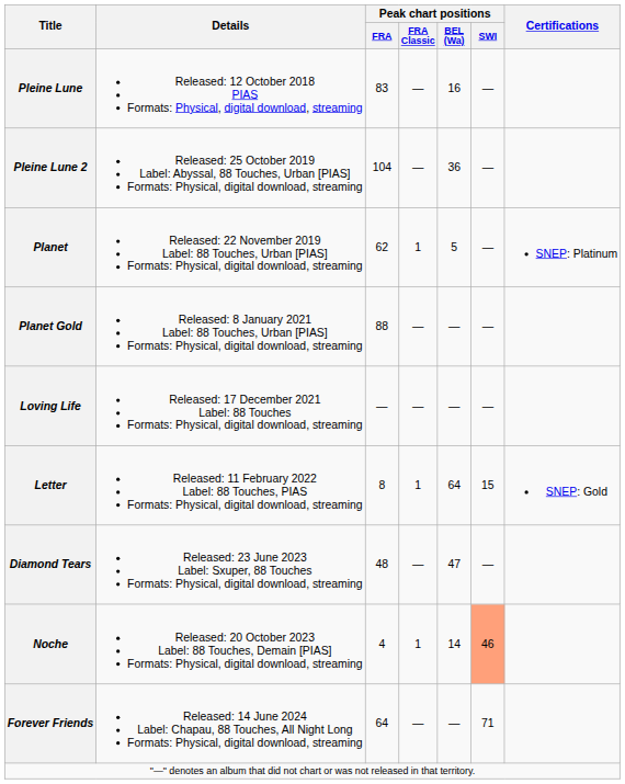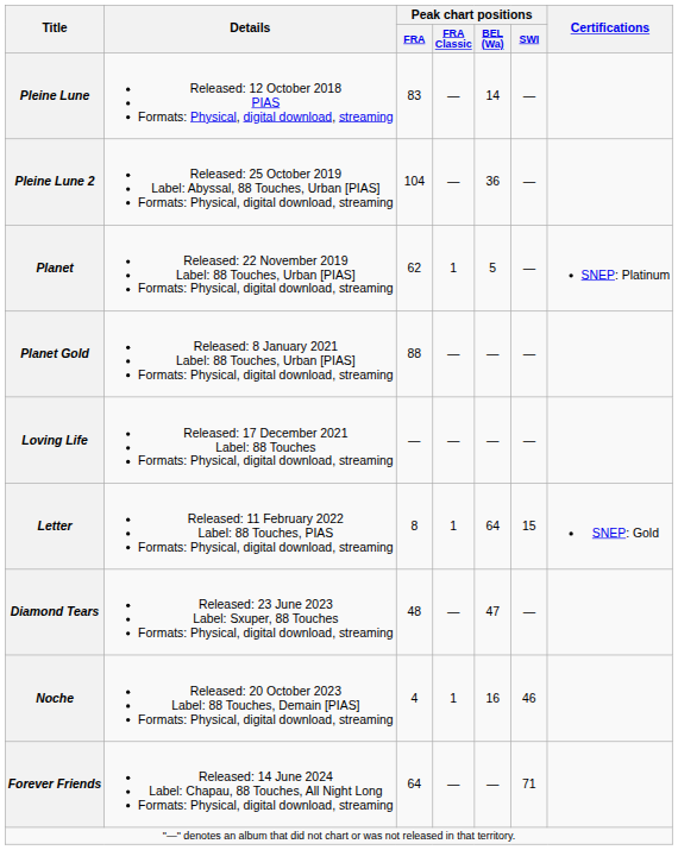 <table class="wikitable plainrowheaders" style="text-align:center;">
 <tr>
 <th scope="col" rowspan="2">Title</th>
 <th scope="col" rowspan="2">Details</th>
 <th scope="col" colspan="4">Peak chart positions</th>
 <th scope="col" rowspan="2"><a href='#'>Certifications</a></th>
 </tr>
 <tr>
 <th scope="col" style="width:3em;font-size:85%;"><a href='#'>FRA</a><br></th>
 <th scope="col" style="width:3em;font-size:85%;"><a href='#'>FRA<br>Classic</a><br></th>
 <th scope="col" style="width:3em;font-size:85%;"><a href='#'>BEL<br>(Wa)</a><br></th>
 <th scope="col" style="width:3em;font-size:85%;"><a href='#'>SWI</a><br></th>
 </tr>
 <tr>
 <th scope="row"><em>Pleine Lune</em><br></th>
 <td><br><ul><li>Released: 12 October 2018</li><li><a href='#'>PIAS</a></li><li>Formats: <a href='#'>Physical</a>, <a href='#'>digital download</a>, <a href='#'>streaming</a></li></ul></td>
 <td>83</td>
 <td>—</td>
-<td>16</td>
+<td>14</td>
 <td>—</td>
 <td></td>
 </tr>
 <tr>
 <th scope="row"><em>Pleine Lune 2</em><br></th>
 <td><br><ul><li>Released: 25 October 2019</li><li>Label: Abyssal, 88 Touches, Urban [PIAS]</li><li>Formats: Physical, digital download, streaming</li></ul></td>
 <td>104</td>
 <td>—</td>
 <td>36</td>
 <td>—</td>
 <td></td>
 </tr>
 <tr>
 <th scope="row"><em>Planet</em></th>
 <td><br><ul><li>Released: 22 November 2019</li><li>Label: 88 Touches, Urban [PIAS]</li><li>Formats: Physical, digital download, streaming</li></ul></td>
 <td>62</td>
 <td>1</td>
 <td>5</td>
 <td>—</td>
 <td><br><ul><li><a href='#'>SNEP</a>: Platinum</li></ul></td>
 </tr>
 <tr>
 <th scope="row"><em>Planet Gold</em></th>
 <td><br><ul><li>Released: 8 January 2021</li><li>Label: 88 Touches, Urban [PIAS]</li><li>Formats: Physical, digital download, streaming</li></ul></td>
 <td>88</td>
 <td>—</td>
 <td>—</td>
 <td>—</td>
 <td></td>
 </tr>
 <tr>
 <th scope="row"><em>Loving Life</em><br></th>
 <td><br><ul><li>Released: 17 December 2021</li><li>Label: 88 Touches</li><li>Formats: Physical, digital download, streaming</li></ul></td>
 <td>—</td>
 <td>—</td>
 <td>—</td>
 <td>—</td>
 <td></td>
 </tr>
 <tr>
 <th scope="row"><em>Letter</em></th>
 <td><br><ul><li>Released: 11 February 2022</li><li>Label: 88 Touches, PIAS</li><li>Formats: Physical, digital download, streaming</li></ul></td>
 <td>8</td>
 <td>1</td>
 <td>64</td>
 <td>15</td>
 <td><br><ul><li><a href='#'>SNEP</a>: Gold</li></ul></td>
 </tr>
 <tr>
 <th scope="row"><em>Diamond Tears</em><br></th>
 <td><br><ul><li>Released: 23 June 2023</li><li>Label: Sxuper, 88 Touches</li><li>Formats: Physical, digital download, streaming</li></ul></td>
 <td>48</td>
 <td>—</td>
 <td>47</td>
 <td>—</td>
 <td></td>
 </tr>
 <tr>
 <th scope="row"><em>Noche</em></th>
 <td><br><ul><li>Released: 20 October 2023</li><li>Label: 88 Touches, Demain [PIAS]</li><li>Formats: Physical, digital download, streaming</li></ul></td>
 <td>4</td>
 <td>1</td>
-<td>14</td>
-<td style="background: lightsalmon;">46</td>
+<td>16</td>
+<td>46</td>
 <td></td>
 </tr>
 <tr>
 <th scope="row"><em>Forever Friends</em><br></th>
 <td><br><ul><li>Released: 14 June 2024</li><li>Label: Chapau, 88 Touches, All Night Long</li><li>Formats: Physical, digital download, streaming</li></ul></td>
 <td>64</td>
 <td>—</td>
 <td>—</td>
 <td>71</td>
 <td></td>
 </tr>
 <tr>
 <td colspan="7" style="font-size:85%">"—" denotes an album that did not chart or was not released in that territory.</td>
 </tr>
 </table>
